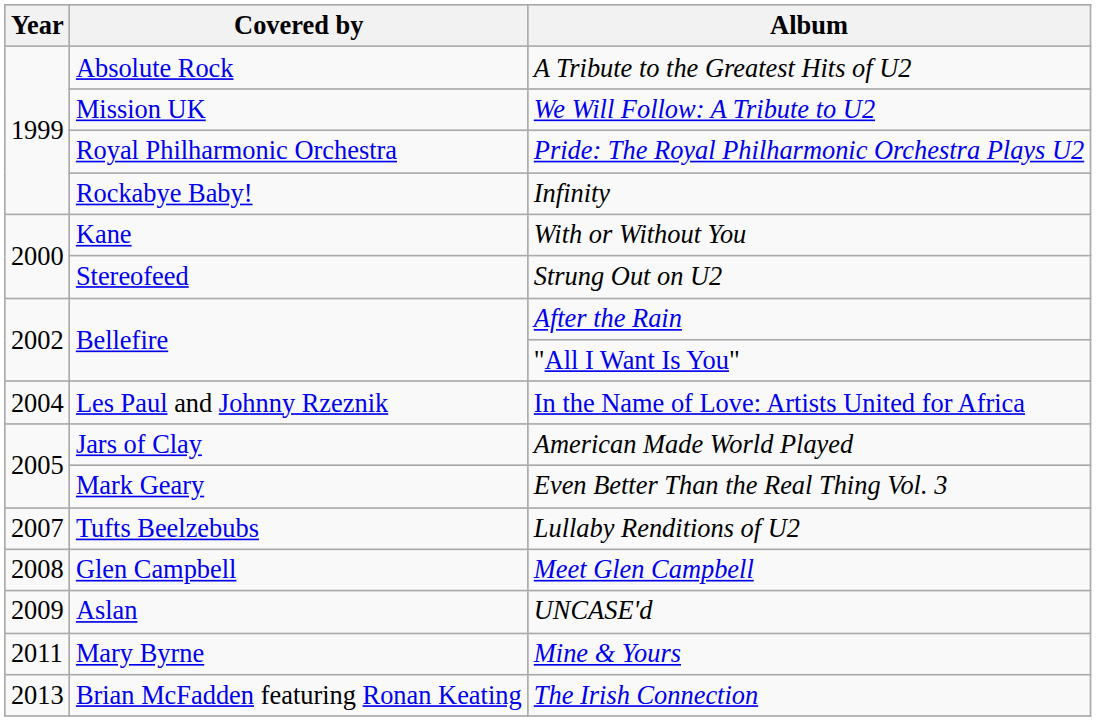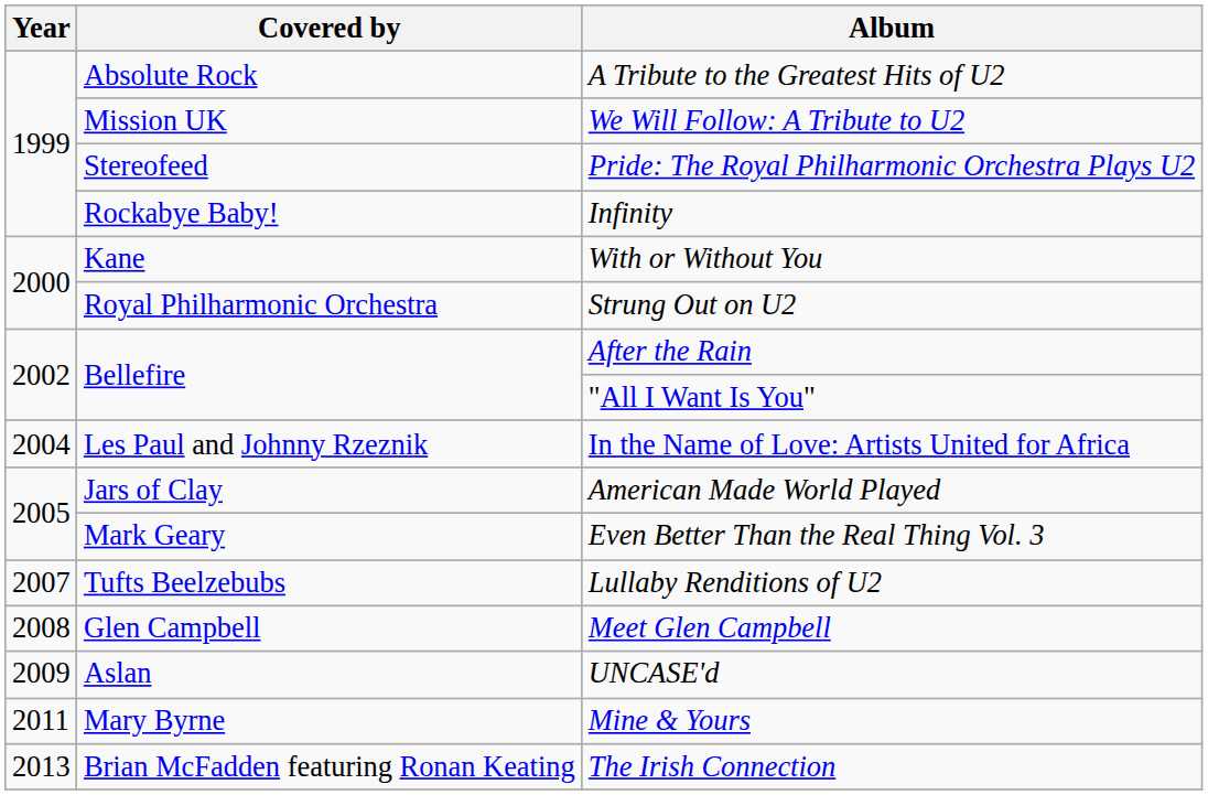 <table class="wikitable">
 <tr>
 <th>Year</th>
 <th>Covered by</th>
 <th>Album</th>
 </tr>
 <tr>
 <td rowspan="4">1999</td>
 <td><a href='#'>Absolute Rock</a></td>
 <td><em>A Tribute to the Greatest Hits of U2</em></td>
 </tr>
 <tr>
 <td><a href='#'>Mission UK</a></td>
 <td><em><a href='#'>We Will Follow: A Tribute to U2</a></em></td>
 </tr>
 <tr>
-<td><a href='#'>Royal Philharmonic Orchestra</a></td>
+<td><a href='#'>Stereofeed</a></td>
 <td><em><a href='#'>Pride: The Royal Philharmonic Orchestra Plays U2</a></em></td>
 </tr>
 <tr>
 <td><a href='#'>Rockabye Baby!</a></td>
 <td><em>Infinity</em></td>
 </tr>
 <tr>
 <td rowspan="2">2000</td>
 <td><a href='#'>Kane</a></td>
 <td><em>With or Without You</em></td>
 </tr>
 <tr>
-<td><a href='#'>Stereofeed</a></td>
+<td><a href='#'>Royal Philharmonic Orchestra</a></td>
 <td><em>Strung Out on U2</em></td>
 </tr>
 <tr>
 <td rowspan="2">2002</td>
 <td rowspan="2"><a href='#'>Bellefire</a></td>
 <td><em><a href='#'>After the Rain</a></em></td>
 </tr>
 <tr>
 <td>"<a href='#'>All I Want Is You</a>"</td>
 </tr>
 <tr>
 <td>2004</td>
 <td><a href='#'>Les Paul</a> and <a href='#'>Johnny Rzeznik</a></td>
 <td><a href='#'>In the Name of Love: Artists United for Africa</a></td>
 </tr>
 <tr>
 <td rowspan="2">2005</td>
 <td><a href='#'>Jars of Clay</a></td>
 <td><em>American Made World Played</em></td>
 </tr>
 <tr>
 <td><a href='#'>Mark Geary</a></td>
 <td><em>Even Better Than the Real Thing Vol. 3</em></td>
 </tr>
 <tr>
 <td>2007</td>
 <td><a href='#'>Tufts Beelzebubs</a></td>
 <td><em>Lullaby Renditions of U2</em></td>
 </tr>
 <tr>
 <td>2008</td>
 <td><a href='#'>Glen Campbell</a></td>
 <td><em><a href='#'>Meet Glen Campbell</a></em></td>
 </tr>
 <tr>
 <td rowspan="1">2009</td>
 <td><a href='#'>Aslan</a></td>
 <td><em>UNCASE'd</em></td>
 </tr>
 <tr>
 <td>2011</td>
 <td><a href='#'>Mary Byrne</a></td>
 <td><em><a href='#'>Mine & Yours</a></em></td>
 </tr>
 <tr>
 <td>2013</td>
 <td><a href='#'>Brian McFadden</a> featuring <a href='#'>Ronan Keating</a></td>
 <td><em><a href='#'>The Irish Connection</a></em></td>
 </tr>
 </table>
